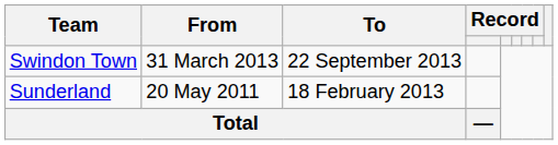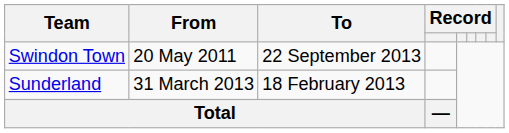 <table class=wikitable style="text-align: center">
 <tr>
 <th rowspan=2>Team</th>
 <th rowspan=2>From</th>
 <th rowspan=2>To</th>
 <th colspan=5>Record</th>
 <th rowspan=2></th>
 </tr>
 <tr>
 <th></th>
 <th></th>
 <th></th>
 <th></th>
 <th></th>
 </tr>
 <tr>
 <td align=left><a href='#'>Swindon Town</a></td>
-<td align=left>31 March 2013</td>
+<td align=left>20 May 2011</td>
 <td align=left>22 September 2013<br></td>
 <td></td>
 </tr>
 <tr>
 <td align=left><a href='#'>Sunderland</a></td>
-<td align=left>20 May 2011</td>
+<td align=left>31 March 2013</td>
 <td align=left>18 February 2013<br></td>
 <td></td>
 </tr>
 <tr>
 <th colspan=3>Total<br></th>
 <th>—</th>
 </tr>
 </table>
